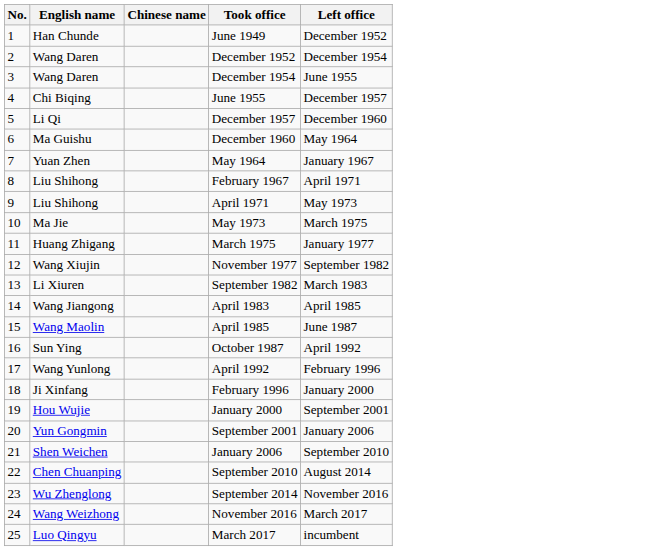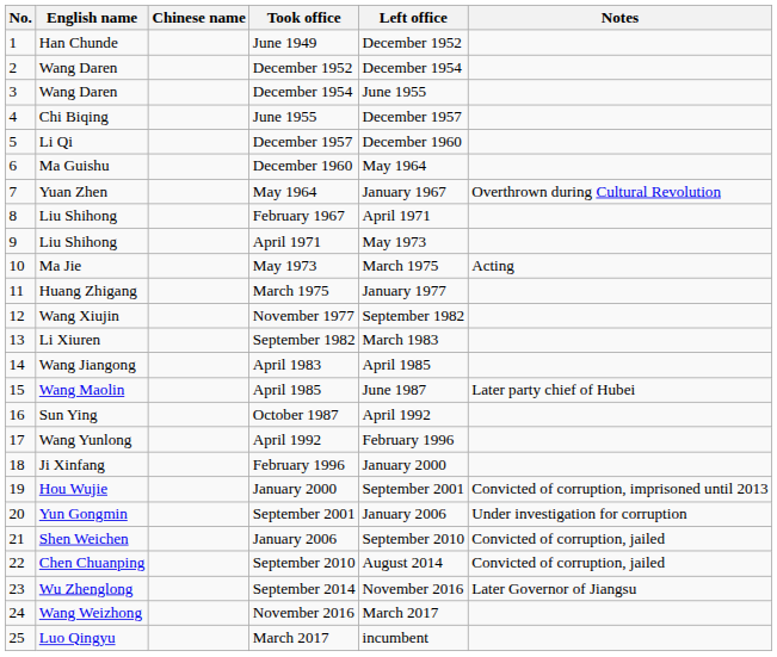 <table class="wikitable">
 <tr>
 <th>No.</th>
 <th>English name</th>
 <th>Chinese name</th>
 <th>Took office</th>
 <th>Left office</th>
+<th>Notes</th>
 </tr>
 <tr>
 <td>1</td>
 <td>Han Chunde</td>
 <td></td>
 <td>June 1949</td>
 <td>December 1952</td>
+<td></td>
 </tr>
 <tr>
 <td>2</td>
 <td>Wang Daren</td>
 <td></td>
 <td>December 1952</td>
 <td>December 1954</td>
+<td></td>
 </tr>
 <tr>
 <td>3</td>
 <td>Wang Daren</td>
 <td></td>
 <td>December 1954</td>
 <td>June 1955</td>
+<td></td>
 </tr>
 <tr>
 <td>4</td>
 <td>Chi Biqing</td>
 <td></td>
 <td>June 1955</td>
 <td>December 1957</td>
+<td></td>
 </tr>
 <tr>
 <td>5</td>
 <td>Li Qi</td>
 <td></td>
 <td>December 1957</td>
 <td>December 1960</td>
+<td></td>
 </tr>
 <tr>
 <td>6</td>
 <td>Ma Guishu</td>
 <td></td>
 <td>December 1960</td>
 <td>May 1964</td>
+<td></td>
 </tr>
 <tr>
 <td>7</td>
 <td>Yuan Zhen</td>
 <td></td>
 <td>May 1964</td>
 <td>January 1967</td>
+<td>Overthrown during <a href='#'>Cultural Revolution</a></td>
 </tr>
 <tr>
 <td>8</td>
 <td>Liu Shihong</td>
 <td></td>
 <td>February 1967</td>
 <td>April 1971</td>
+<td></td>
 </tr>
 <tr>
 <td>9</td>
 <td>Liu Shihong</td>
 <td></td>
 <td>April 1971</td>
 <td>May 1973</td>
+<td></td>
 </tr>
 <tr>
 <td>10</td>
 <td>Ma Jie</td>
 <td></td>
 <td>May 1973</td>
 <td>March 1975</td>
+<td>Acting</td>
 </tr>
 <tr>
 <td>11</td>
 <td>Huang Zhigang</td>
 <td></td>
 <td>March 1975</td>
 <td>January 1977</td>
+<td></td>
 </tr>
 <tr>
 <td>12</td>
 <td>Wang Xiujin</td>
 <td></td>
 <td>November 1977</td>
 <td>September 1982</td>
+<td></td>
 </tr>
 <tr>
 <td>13</td>
 <td>Li Xiuren</td>
 <td></td>
 <td>September 1982</td>
 <td>March 1983</td>
+<td></td>
 </tr>
 <tr>
 <td>14</td>
 <td>Wang Jiangong</td>
 <td></td>
 <td>April 1983</td>
 <td>April 1985</td>
+<td></td>
 </tr>
 <tr>
 <td>15</td>
 <td><a href='#'>Wang Maolin</a></td>
 <td></td>
 <td>April 1985</td>
 <td>June 1987</td>
+<td>Later party chief of Hubei</td>
 </tr>
 <tr>
 <td>16</td>
 <td>Sun Ying</td>
 <td></td>
 <td>October 1987</td>
 <td>April 1992</td>
+<td></td>
 </tr>
 <tr>
 <td>17</td>
 <td>Wang Yunlong</td>
 <td></td>
 <td>April 1992</td>
 <td>February 1996</td>
+<td></td>
 </tr>
 <tr>
 <td>18</td>
 <td>Ji Xinfang</td>
 <td></td>
 <td>February 1996</td>
 <td>January 2000</td>
+<td></td>
 </tr>
 <tr>
 <td>19</td>
 <td><a href='#'>Hou Wujie</a></td>
 <td></td>
 <td>January 2000</td>
 <td>September 2001</td>
+<td>Convicted of corruption, imprisoned until 2013</td>
 </tr>
 <tr>
 <td>20</td>
 <td><a href='#'>Yun Gongmin</a></td>
 <td></td>
 <td>September 2001</td>
 <td>January 2006</td>
+<td>Under investigation for corruption</td>
 </tr>
 <tr>
 <td>21</td>
 <td><a href='#'>Shen Weichen</a></td>
 <td></td>
 <td>January 2006</td>
 <td>September 2010</td>
+<td>Convicted of corruption, jailed</td>
 </tr>
 <tr>
 <td>22</td>
 <td><a href='#'>Chen Chuanping</a></td>
 <td></td>
 <td>September 2010</td>
 <td>August 2014</td>
+<td>Convicted of corruption, jailed</td>
 </tr>
 <tr>
 <td>23</td>
 <td><a href='#'>Wu Zhenglong</a></td>
 <td></td>
 <td>September 2014</td>
 <td>November 2016</td>
+<td>Later Governor of Jiangsu</td>
 </tr>
 <tr>
 <td>24</td>
 <td><a href='#'>Wang Weizhong</a></td>
 <td></td>
 <td>November 2016</td>
 <td>March 2017</td>
+<td></td>
 </tr>
 <tr>
 <td>25</td>
 <td><a href='#'>Luo Qingyu</a></td>
 <td></td>
 <td>March 2017</td>
 <td>incumbent</td>
+<td></td>
 </tr>
 </table>
